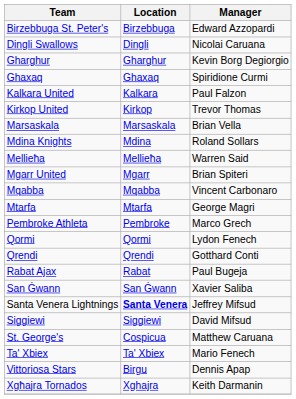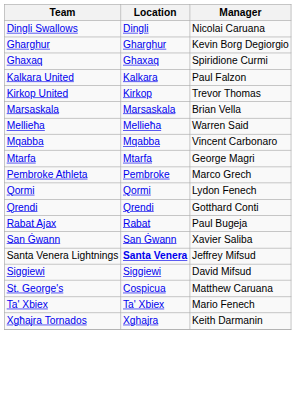 <table class="wikitable sortable">
 <tr>
 <th>Team</th>
 <th>Location</th>
 <th>Manager</th>
-</tr>
-<tr>
-<td><a href='#'>Birzebbuga St. Peter's</a></td>
-<td><a href='#'>Birzebbuga</a></td>
-<td> Edward Azzopardi</td>
 </tr>
 <tr>
 <td><a href='#'>Dingli Swallows</a></td>
 <td><a href='#'>Dingli</a></td>
 <td> Nicolai Caruana</td>
 </tr>
 <tr>
 <td><a href='#'>Gharghur</a></td>
 <td><a href='#'>Gharghur</a></td>
 <td> Kevin Borg Degiorgio</td>
 </tr>
 <tr>
 <td><a href='#'>Ghaxaq</a></td>
 <td><a href='#'>Ghaxaq</a></td>
 <td> Spiridione Curmi</td>
 </tr>
 <tr>
 <td><a href='#'>Kalkara United</a></td>
 <td><a href='#'>Kalkara</a></td>
 <td> Paul Falzon</td>
 </tr>
 <tr>
 <td><a href='#'>Kirkop United</a></td>
 <td><a href='#'>Kirkop</a></td>
 <td> Trevor Thomas</td>
 </tr>
 <tr>
 <td><a href='#'>Marsaskala</a></td>
 <td><a href='#'>Marsaskala</a></td>
 <td> Brian Vella</td>
 </tr>
 <tr>
-<td><a href='#'>Mdina Knights</a></td>
-<td><a href='#'>Mdina</a></td>
-<td> Roland Sollars</td>
-</tr>
-<tr>
 <td><a href='#'>Mellieħa</a></td>
 <td><a href='#'>Mellieħa</a></td>
 <td> Warren Said</td>
-</tr>
-<tr>
-<td><a href='#'>Mgarr United</a></td>
-<td><a href='#'>Mgarr</a></td>
-<td> Brian Spiteri</td>
 </tr>
 <tr>
 <td><a href='#'>Mqabba</a></td>
 <td><a href='#'>Mqabba</a></td>
 <td> Vincent Carbonaro</td>
 </tr>
 <tr>
 <td><a href='#'>Mtarfa</a></td>
 <td><a href='#'>Mtarfa</a></td>
 <td> George Magri</td>
 </tr>
 <tr>
 <td><a href='#'>Pembroke Athleta</a></td>
 <td><a href='#'>Pembroke</a></td>
 <td> Marco Grech</td>
 </tr>
 <tr>
 <td><a href='#'>Qormi</a></td>
 <td><a href='#'>Qormi</a></td>
 <td> Lydon Fenech</td>
 </tr>
 <tr>
 <td><a href='#'>Qrendi</a></td>
 <td><a href='#'>Qrendi</a></td>
 <td> Gotthard Conti</td>
 </tr>
 <tr>
 <td><a href='#'>Rabat Ajax</a></td>
 <td><a href='#'>Rabat</a></td>
 <td> Paul Bugeja</td>
 </tr>
 <tr>
 <td><a href='#'>San Ġwann</a></td>
 <td><a href='#'>San Ġwann</a></td>
 <td> Xavier Saliba</td>
 </tr>
 <tr>
 <td>Santa Venera Lightnings</td>
 <td><strong><a href='#'>Santa Venera</a></strong></td>
 <td> Jeffrey Mifsud</td>
 </tr>
 <tr>
 <td><a href='#'>Siggiewi</a></td>
 <td><a href='#'>Siggiewi</a></td>
 <td> David Mifsud</td>
 </tr>
 <tr>
 <td><a href='#'>St. George's</a></td>
 <td><a href='#'>Cospicua</a></td>
 <td> Matthew Caruana</td>
 </tr>
 <tr>
 <td><a href='#'>Ta' Xbiex</a></td>
 <td><a href='#'>Ta' Xbiex</a></td>
 <td> Mario Fenech</td>
 </tr>
 <tr>
-<td><a href='#'>Vittoriosa Stars</a></td>
-<td><a href='#'>Birgu</a></td>
-<td> Dennis Apap</td>
-</tr>
-<tr>
 <td><a href='#'>Xgħajra Tornados</a></td>
 <td><a href='#'>Xghajra</a></td>
 <td> Keith Darmanin</td>
 </tr>
 <tr>
 </tr>
 </table>
